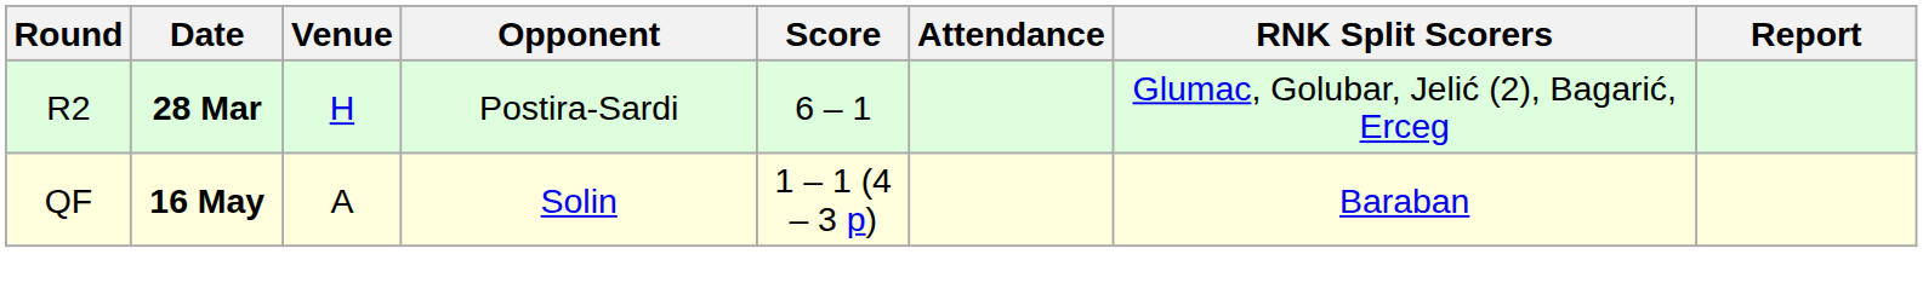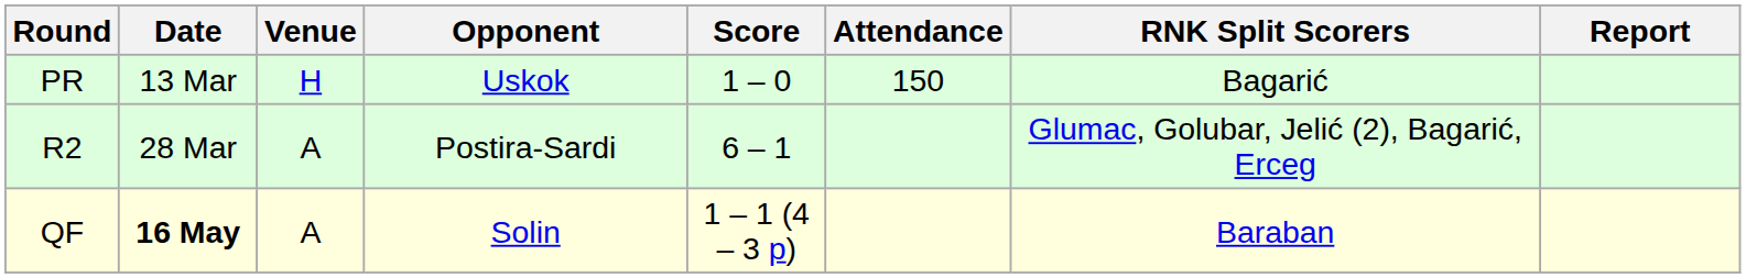 <table class="wikitable sortable" style="text-align: center; font-size:95%;">
 <tr>
 <th width="30">Round</th>
 <th width="60">Date</th>
 <th width="20">Venue</th>
 <th width="150">Opponent</th>
 <th width="60">Score</th>
 <th width="40">Attendance</th>
 <th width="250">RNK Split Scorers</th>
 <th width="90" class="unsortable">Report</th>
 </tr>
 <tr bgcolor="#ddffdd">
+<td>PR</td>
+<td>13 Mar</td>
+<td><a href='#'>H</a></td>
+<td><a href='#'>Uskok</a></td>
+<td>1 – 0</td>
+<td>150</td>
+<td>Bagarić</td>
+<td></td>
+</tr>
+<tr bgcolor="#ddffdd">
 <td>R2</td>
-<td><strong>28 Mar</strong></td>
-<td><a href='#'>H</a></td>
+<td>28 Mar</td>
+<td>A</td>
 <td>Postira-Sardi</td>
 <td>6 – 1</td>
 <td></td>
 <td><a href='#'>Glumac</a>, Golubar, Jelić (2), Bagarić, <a href='#'>Erceg</a></td>
 <td></td>
 </tr>
 <tr bgcolor="#ffffdd">
 <td>QF</td>
 <td><strong>16 May</strong></td>
 <td>A</td>
 <td><a href='#'>Solin</a></td>
 <td>1 – 1 (4 – 3 <a href='#'>p</a>)</td>
 <td></td>
 <td><a href='#'>Baraban</a></td>
 <td></td>
 </tr>
 </table>
